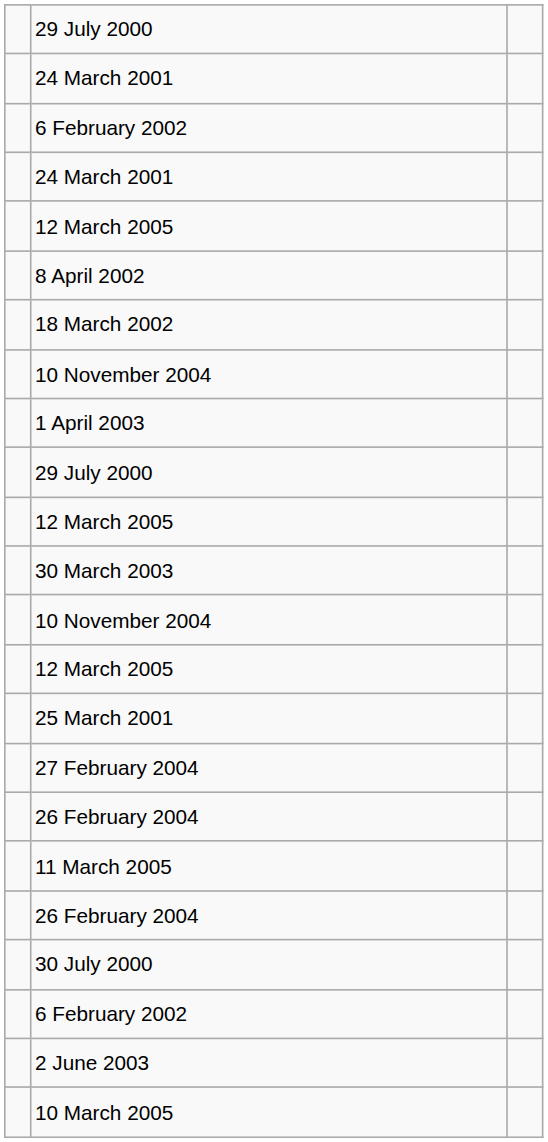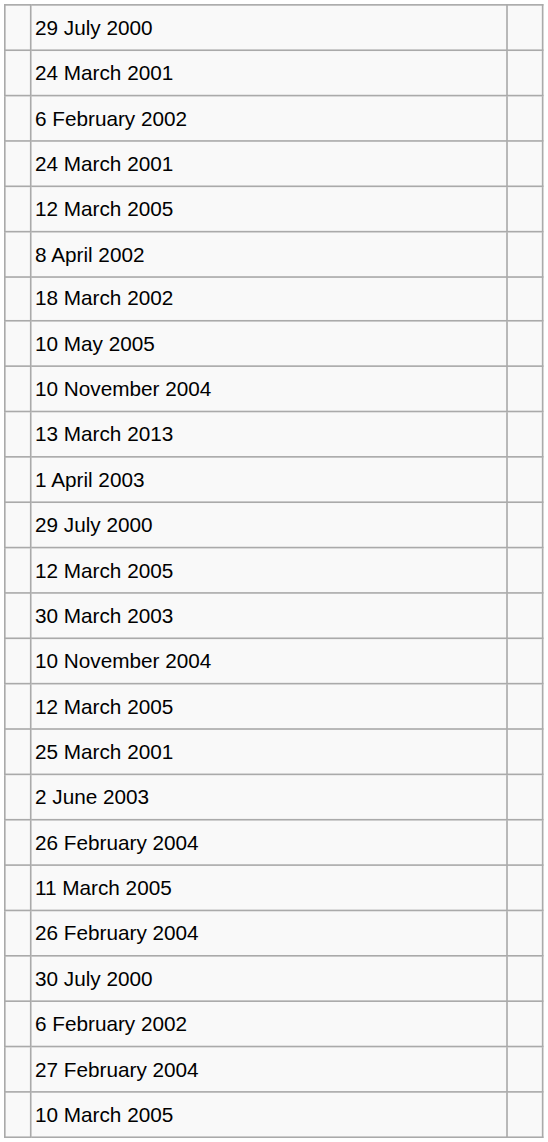 <table class="wikitable" style="font-size: 80%; float: left; width: 26em; margin-right: 1em; height: 700px">
 <tr>
 <td></td>
 <td>29 July 2000</td>
 <td> </td>
 </tr>
 <tr>
 <td></td>
 <td>24 March 2001</td>
 <td> </td>
 </tr>
 <tr>
 <td></td>
 <td>6 February 2002</td>
 <td> </td>
 </tr>
 <tr>
 <td></td>
 <td>24 March 2001</td>
 <td> </td>
 </tr>
 <tr>
 <td></td>
 <td>12 March 2005</td>
 <td> </td>
 </tr>
 <tr>
 <td></td>
 <td>8 April 2002</td>
 <td> </td>
 </tr>
 <tr>
 <td></td>
 <td>18 March 2002</td>
 <td> </td>
 </tr>
 <tr>
 <td></td>
+<td>10 May 2005</td>
+<td> </td>
+</tr>
+<tr>
+<td></td>
 <td>10 November 2004</td>
 <td> </td>
+</tr>
+<tr>
+<td></td>
+<td>13 March 2013</td>
+<td></td>
 </tr>
 <tr>
 <td></td>
 <td>1 April 2003</td>
 <td> </td>
 </tr>
 <tr>
 <td></td>
 <td>29 July 2000</td>
 <td> </td>
 </tr>
 <tr>
 <td></td>
 <td>12 March 2005</td>
 <td> </td>
 </tr>
 <tr>
 <td></td>
 <td>30 March 2003</td>
 <td> </td>
 </tr>
 <tr>
 <td></td>
 <td>10 November 2004</td>
 <td> </td>
 </tr>
 <tr>
 <td></td>
 <td>12 March 2005</td>
 <td> </td>
 </tr>
 <tr>
 <td></td>
 <td>25 March 2001</td>
 <td> </td>
 </tr>
 <tr>
 <td></td>
-<td>27 February 2004</td>
+<td>2 June 2003</td>
 <td> </td>
 </tr>
 <tr>
 <td></td>
 <td>26 February 2004</td>
 <td> </td>
 </tr>
 <tr>
 <td></td>
 <td>11 March 2005</td>
 <td> </td>
 </tr>
 <tr>
 <td></td>
 <td>26 February 2004</td>
 <td> </td>
 </tr>
 <tr>
 <td></td>
 <td>30 July 2000</td>
 <td> </td>
 </tr>
 <tr>
 <td></td>
 <td>6 February 2002</td>
 <td> </td>
 </tr>
 <tr>
 <td></td>
-<td>2 June 2003</td>
+<td>27 February 2004</td>
 <td> </td>
 </tr>
 <tr>
 <td></td>
 <td>10 March 2005</td>
 <td> </td>
 </tr>
 </table>
